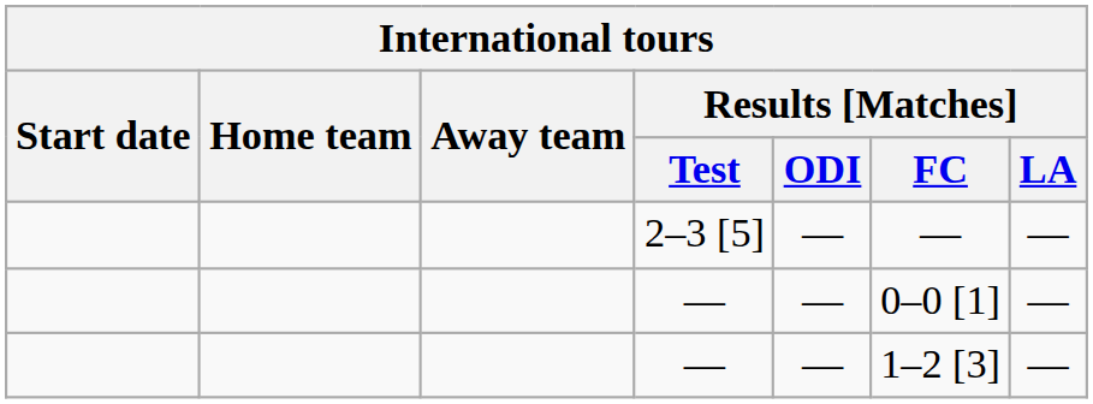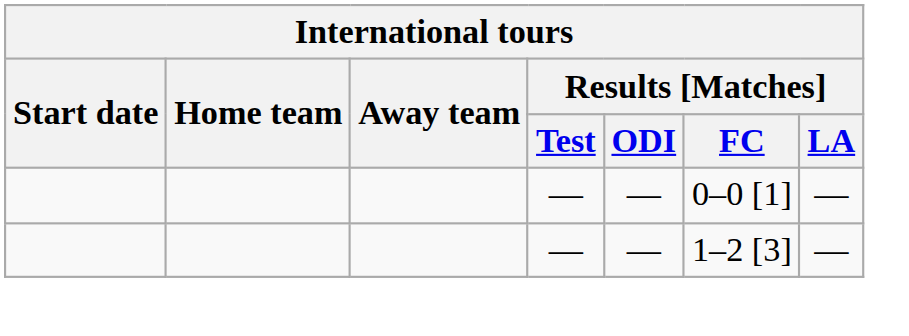 <table class="wikitable">
 <tr>
 <th colspan="7">International tours</th>
 </tr>
 <tr>
 <th rowspan="2">Start date</th>
 <th rowspan="2">Home team</th>
 <th rowspan="2">Away team</th>
 <th colspan="4">Results [Matches]</th>
 </tr>
 <tr>
 <th><a href='#'>Test</a></th>
 <th><a href='#'>ODI</a></th>
 <th><a href='#'>FC</a></th>
 <th><a href='#'>LA</a></th>
 </tr>
 <tr>
 <td><a href='#'></a></td>
 <td></td>
 <td></td>
-<td>2–3 [5]</td>
-<td ; style="text-align:center">—</td>
-<td ; style="text-align:center">—</td>
-<td ; style="text-align:center">—</td>
-</tr>
-<tr>
-<td><a href='#'></a></td>
-<td></td>
-<td></td>
 <td ; style="text-align:center">—</td>
 <td ; style="text-align:center">—</td>
 <td>0–0 [1]</td>
 <td ; style="text-align:center">—</td>
 </tr>
 <tr>
 <td><a href='#'></a></td>
 <td></td>
 <td></td>
 <td ; style="text-align:center">—</td>
 <td ; style="text-align:center">—</td>
 <td>1–2 [3]</td>
 <td ; style="text-align:center">—</td>
 </tr>
 </table>
